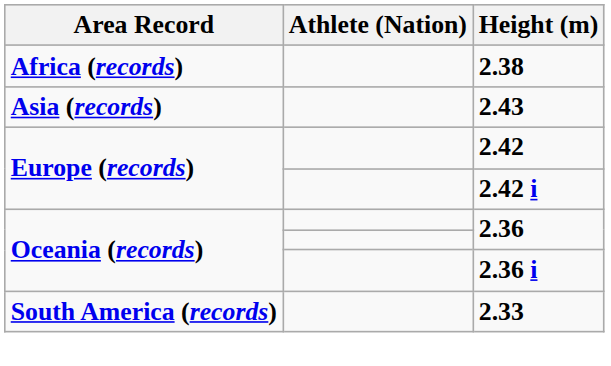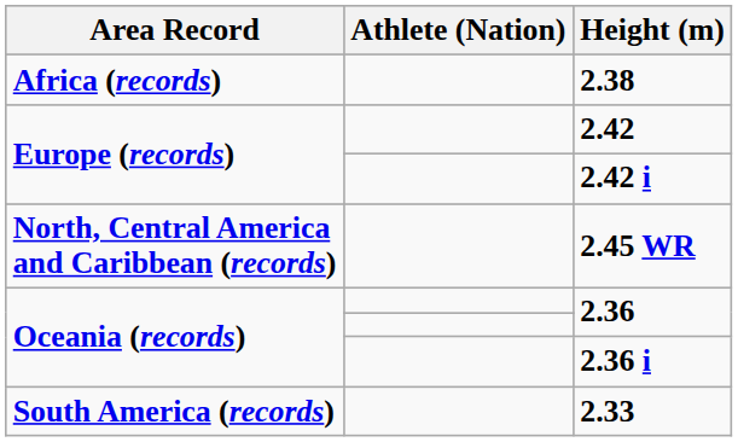 <table class="wikitable">
 <tr>
 <th>Area Record</th>
 <th>Athlete (Nation)</th>
 <th>Height (m)</th>
 </tr>
 <tr>
 <td><strong><a href='#'>Africa</a> (<em><a href='#'>records</a></em>)</strong></td>
 <td></td>
 <td><strong>2.38</strong></td>
 </tr>
 <tr>
-<td><strong><a href='#'>Asia</a> (<em><a href='#'>records</a></em>)</strong></td>
-<td></td>
-<td><strong>2.43</strong></td>
-</tr>
-<tr>
 <td rowspan="2"><strong><a href='#'>Europe</a> (<em><a href='#'>records</a></em>)</strong></td>
 <td></td>
 <td><strong>2.42</strong></td>
 </tr>
 <tr>
 <td></td>
 <td><strong>2.42 <a href='#'><abbr>i</abbr></a></strong></td>
+</tr>
+<tr>
+<td><strong><a href='#'>North, Central America<br>and Caribbean</a></strong> <strong>(<em><a href='#'>records</a></em>)</strong></td>
+<td></td>
+<td><strong>2.45 <a href='#'><abbr>WR</abbr></a></strong></td>
 </tr>
 <tr>
 <td rowspan="3"><strong><a href='#'>Oceania</a> (<em><a href='#'>records</a></em>)</strong></td>
 <td></td>
 <td rowspan="2"><strong>2.36</strong></td>
 </tr>
 <tr>
 <td></td>
 </tr>
 <tr>
 <td></td>
 <td><strong>2.36 <a href='#'><abbr>i</abbr></a></strong></td>
 </tr>
 <tr>
 <td><strong><a href='#'>South America</a> (<em><a href='#'>records</a></em>)</strong></td>
 <td></td>
 <td><strong>2.33</strong></td>
 </tr>
 </table>
